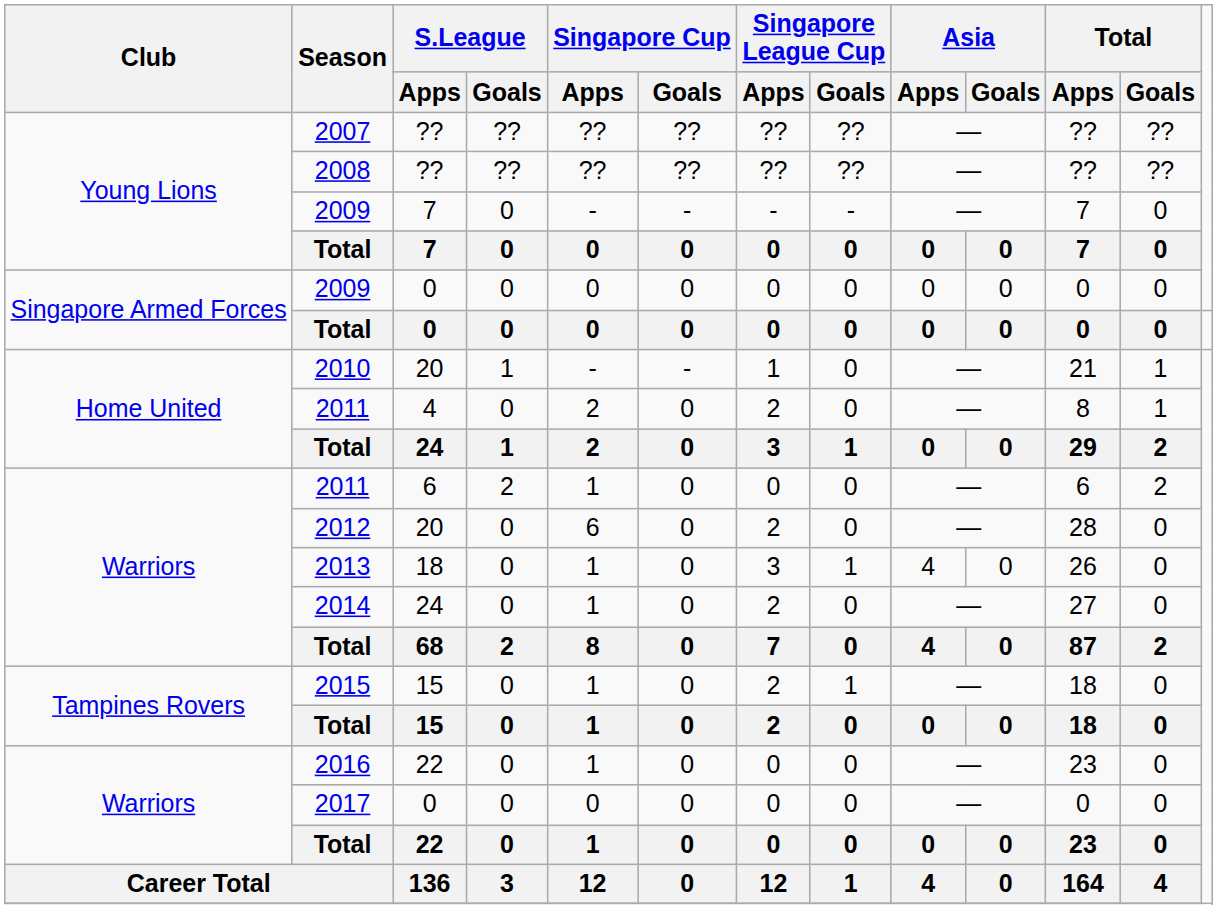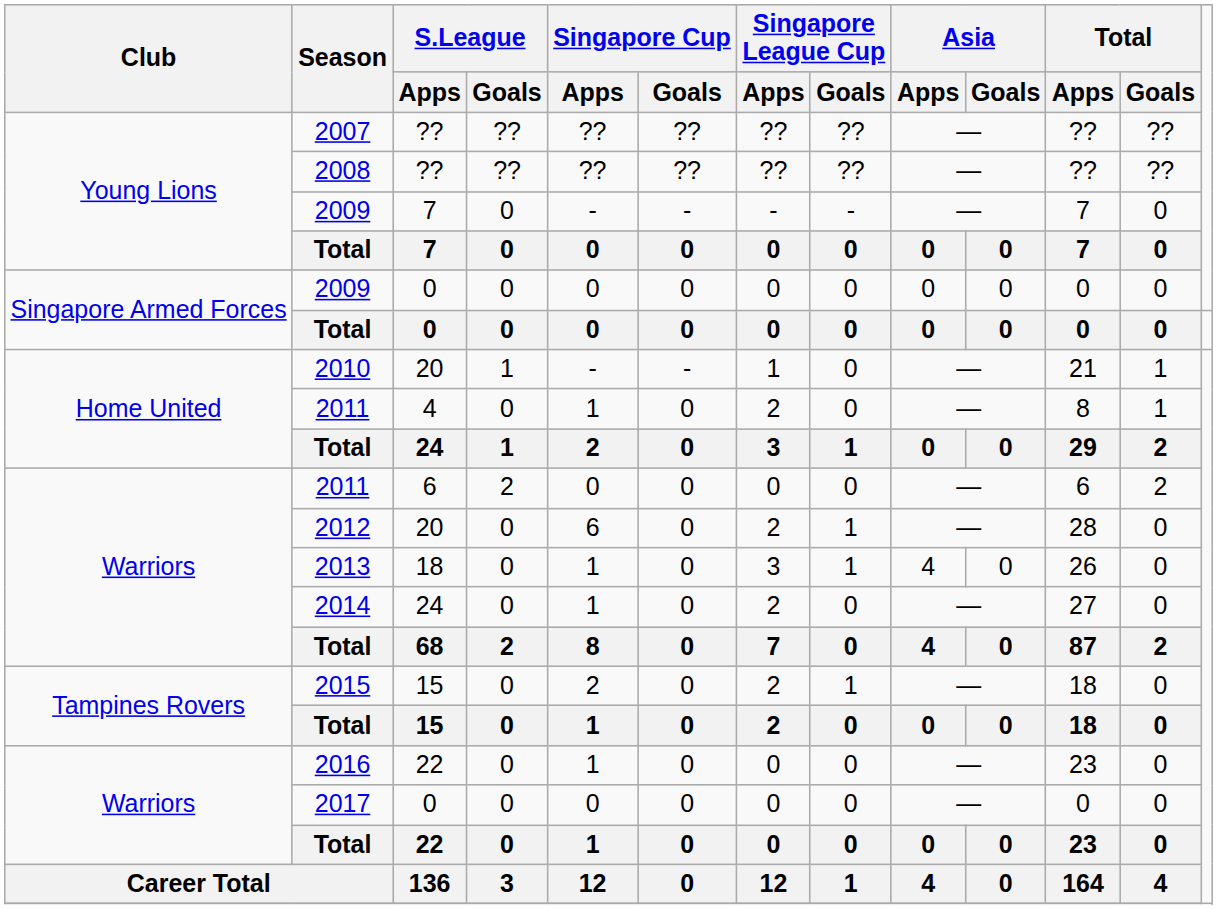 <table class="wikitable" style="text-align:center">
 <tr>
 <th rowspan="2">Club</th>
 <th rowspan="2">Season</th>
 <th colspan="2"><a href='#'>S.League</a></th>
 <th colspan="2"><a href='#'>Singapore Cup</a></th>
 <th colspan="2"><a href='#'>Singapore<br>League Cup</a></th>
 <th colspan="2"><a href='#'>Asia</a></th>
 <th colspan="2">Total</th>
 </tr>
 <tr>
 <th>Apps</th>
 <th>Goals</th>
 <th>Apps</th>
 <th>Goals</th>
 <th>Apps</th>
 <th>Goals</th>
 <th>Apps</th>
 <th>Goals</th>
 <th>Apps</th>
 <th>Goals</th>
 </tr>
 <tr>
 <td rowspan="4"><a href='#'>Young Lions</a></td>
 <td><a href='#'>2007</a></td>
 <td>??</td>
 <td>??</td>
 <td>??</td>
 <td>??</td>
 <td>??</td>
 <td>??</td>
 <td colspan='2'>—</td>
 <td>??</td>
 <td>??</td>
 </tr>
 <tr>
 <td><a href='#'>2008</a></td>
 <td>??</td>
 <td>??</td>
 <td>??</td>
 <td>??</td>
 <td>??</td>
 <td>??</td>
 <td colspan='2'>—</td>
 <td>??</td>
 <td>??</td>
 </tr>
 <tr>
 <td><a href='#'>2009</a></td>
 <td>7</td>
 <td>0</td>
 <td>-</td>
 <td>-</td>
 <td>-</td>
 <td>-</td>
 <td colspan='2'>—</td>
 <td>7</td>
 <td>0</td>
 </tr>
 <tr>
 <th>Total</th>
 <th>7</th>
 <th>0</th>
 <th>0</th>
 <th>0</th>
 <th>0</th>
 <th>0</th>
 <th>0</th>
 <th>0</th>
 <th>7</th>
 <th>0</th>
 </tr>
 <tr>
 <td rowspan="2"><a href='#'>Singapore Armed Forces</a></td>
 <td><a href='#'>2009</a></td>
 <td>0</td>
 <td>0</td>
 <td>0</td>
 <td>0</td>
 <td>0</td>
 <td>0</td>
 <td>0</td>
 <td>0</td>
 <td>0</td>
 <td>0</td>
 </tr>
 <tr>
 <th>Total</th>
 <th>0</th>
 <th>0</th>
 <th>0</th>
 <th>0</th>
 <th>0</th>
 <th>0</th>
 <th>0</th>
 <th>0</th>
 <th>0</th>
 <th>0</th>
 <td></td>
 </tr>
 <tr>
 <td rowspan="3"><a href='#'>Home United</a></td>
 <td><a href='#'>2010</a></td>
 <td>20</td>
 <td>1</td>
 <td>-</td>
 <td>-</td>
 <td>1</td>
 <td>0</td>
 <td colspan='2'>—</td>
 <td>21</td>
 <td>1</td>
 </tr>
 <tr>
 <td><a href='#'>2011</a></td>
 <td>4</td>
 <td>0</td>
-<td>2</td>
+<td>1</td>
 <td>0</td>
 <td>2</td>
 <td>0</td>
 <td colspan='2'>—</td>
 <td>8</td>
 <td>1</td>
 </tr>
 <tr>
 <th>Total</th>
 <th>24</th>
 <th>1</th>
 <th>2</th>
 <th>0</th>
 <th>3</th>
 <th>1</th>
 <th>0</th>
 <th>0</th>
 <th>29</th>
 <th>2</th>
 </tr>
 <tr>
 <td rowspan="5"><a href='#'>Warriors</a></td>
 <td><a href='#'>2011</a></td>
 <td>6</td>
 <td>2</td>
-<td>1</td>
+<td>0</td>
 <td>0</td>
 <td>0</td>
 <td>0</td>
 <td colspan='2'>—</td>
 <td>6</td>
 <td>2</td>
 </tr>
 <tr>
 <td><a href='#'>2012</a></td>
 <td>20</td>
 <td>0</td>
 <td>6</td>
 <td>0</td>
 <td>2</td>
-<td>0</td>
+<td>1</td>
 <td colspan='2'>—</td>
 <td>28</td>
 <td>0</td>
 </tr>
 <tr>
 <td><a href='#'>2013</a></td>
 <td>18</td>
 <td>0</td>
 <td>1</td>
 <td>0</td>
 <td>3</td>
 <td>1</td>
 <td>4</td>
 <td>0</td>
 <td>26</td>
 <td>0</td>
 </tr>
 <tr>
 <td><a href='#'>2014</a></td>
 <td>24</td>
 <td>0</td>
 <td>1</td>
 <td>0</td>
 <td>2</td>
 <td>0</td>
 <td colspan='2'>—</td>
 <td>27</td>
 <td>0</td>
 </tr>
 <tr>
 <th>Total</th>
 <th>68</th>
 <th>2</th>
 <th>8</th>
 <th>0</th>
 <th>7</th>
 <th>0</th>
 <th>4</th>
 <th>0</th>
 <th>87</th>
 <th>2</th>
 </tr>
 <tr>
 <td rowspan="2"><a href='#'>Tampines Rovers</a></td>
 <td><a href='#'>2015</a></td>
 <td>15</td>
 <td>0</td>
-<td>1</td>
+<td>2</td>
 <td>0</td>
 <td>2</td>
 <td>1</td>
 <td colspan='2'>—</td>
 <td>18</td>
 <td>0</td>
 </tr>
 <tr>
 <th>Total</th>
 <th>15</th>
 <th>0</th>
 <th>1</th>
 <th>0</th>
 <th>2</th>
 <th>0</th>
 <th>0</th>
 <th>0</th>
 <th>18</th>
 <th>0</th>
 </tr>
 <tr>
 <td rowspan="3"><a href='#'>Warriors</a></td>
 <td><a href='#'>2016</a></td>
 <td>22</td>
 <td>0</td>
 <td>1</td>
 <td>0</td>
 <td>0</td>
 <td>0</td>
 <td colspan='2'>—</td>
 <td>23</td>
 <td>0</td>
 </tr>
 <tr>
 <td><a href='#'>2017</a></td>
 <td>0</td>
 <td>0</td>
 <td>0</td>
 <td>0</td>
 <td>0</td>
 <td>0</td>
 <td colspan='2'>—</td>
 <td>0</td>
 <td>0</td>
 </tr>
 <tr>
 <th>Total</th>
 <th>22</th>
 <th>0</th>
 <th>1</th>
 <th>0</th>
 <th>0</th>
 <th>0</th>
 <th>0</th>
 <th>0</th>
 <th>23</th>
 <th>0</th>
 </tr>
 <tr>
 <th colspan="2">Career Total</th>
 <th>136</th>
 <th>3</th>
 <th>12</th>
 <th>0</th>
 <th>12</th>
 <th>1</th>
 <th>4</th>
 <th>0</th>
 <th>164</th>
 <th>4</th>
 </tr>
 <tr>
 </tr>
 </table>
